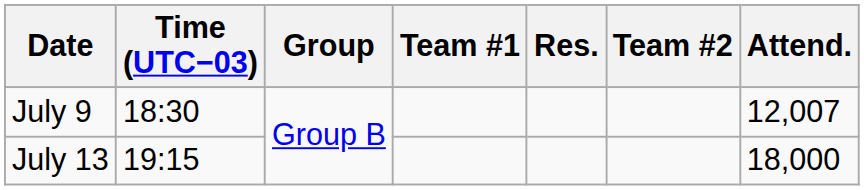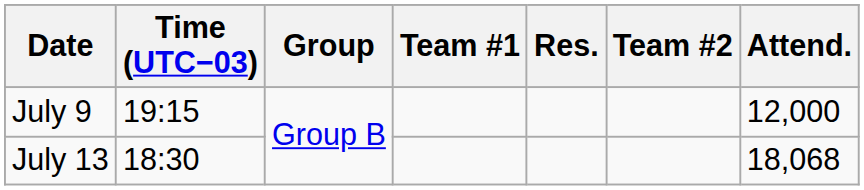 <table class="wikitable"  style="text-align:left; width:;">
 <tr>
 <th>Date</th>
 <th>Time <br>(<a href='#'>UTC−03</a>)</th>
 <th>Group</th>
 <th>Team #1</th>
 <th>Res.</th>
 <th>Team #2</th>
 <th>Attend.</th>
 </tr>
 <tr>
 <td>July 9</td>
-<td>18:30</td>
+<td>19:15</td>
 <td rowspan="2"><a href='#'>Group B</a></td>
 <td></td>
 <td></td>
 <td></td>
-<td>12,007</td>
+<td>12,000</td>
 </tr>
 <tr>
 <td>July 13</td>
-<td>19:15</td>
+<td>18:30</td>
 <td></td>
 <td></td>
 <td></td>
-<td>18,000</td>
+<td>18,068</td>
 </tr>
 </table>
